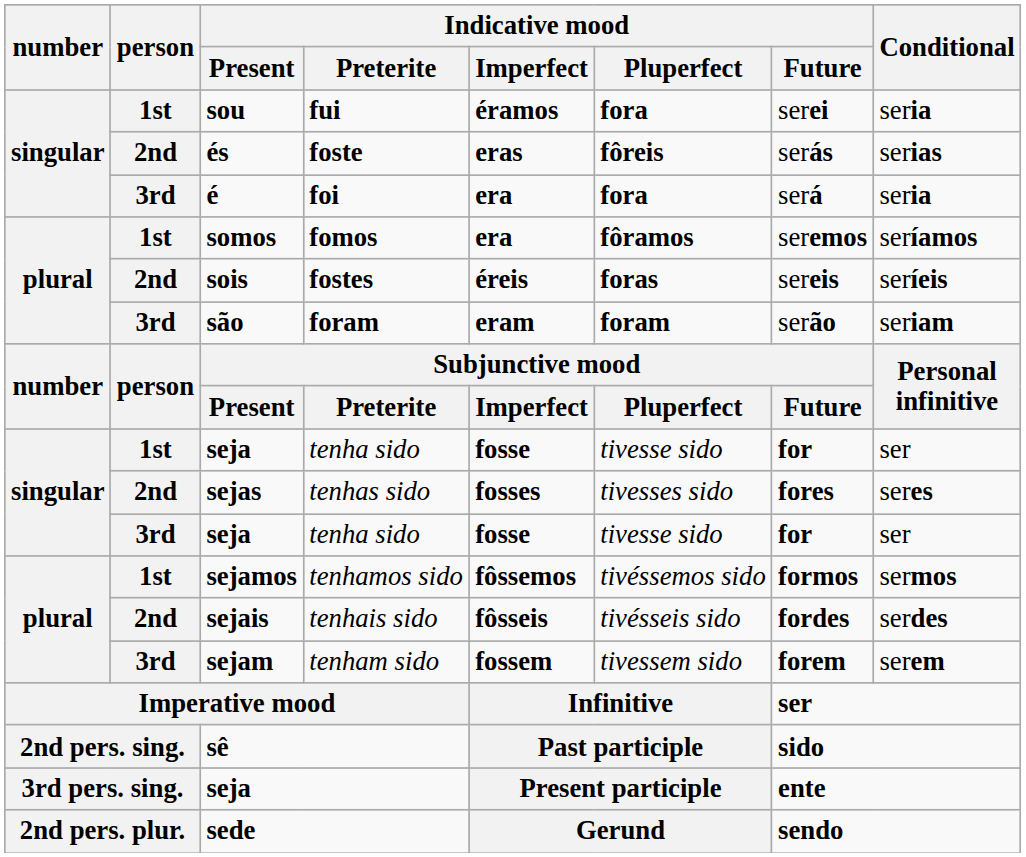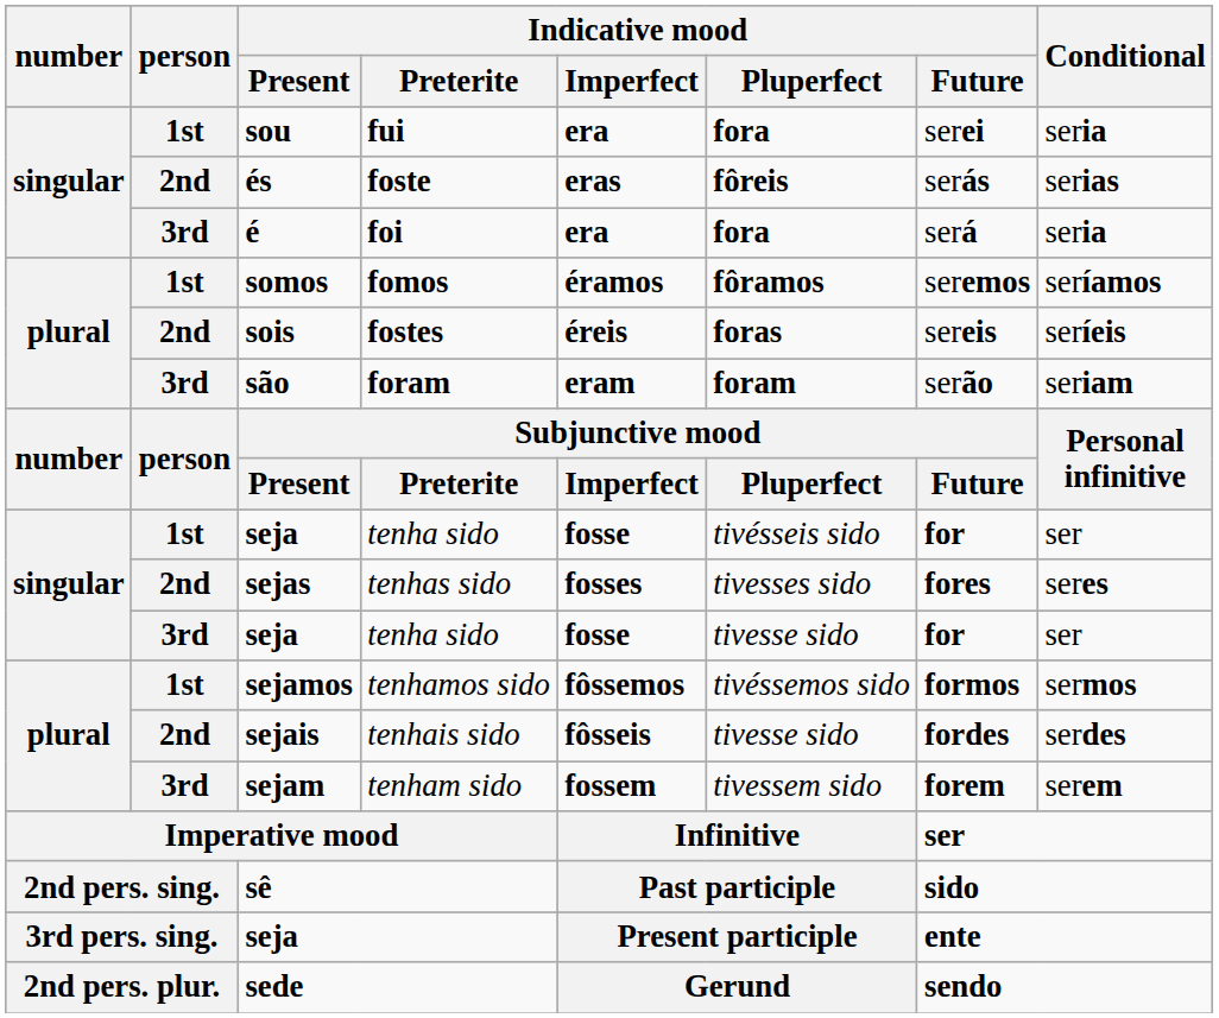 <table class="wikitable">
 <tr>
 <th rowspan="2">number</th>
 <th rowspan="2">person</th>
 <th colspan="5">Indicative mood</th>
 <th rowspan="2">Conditional</th>
 </tr>
 <tr>
 <th>Present</th>
 <th>Preterite</th>
 <th>Imperfect</th>
 <th>Pluperfect</th>
 <th>Future</th>
 </tr>
 <tr>
 <th rowspan="3">singular</th>
 <th>1st</th>
 <td><strong>sou</strong></td>
 <td><strong>fui</strong></td>
-<td><strong>éramos</strong></td>
+<td><strong>era</strong></td>
 <td><strong>fora</strong></td>
 <td>ser<strong>ei</strong></td>
 <td>ser<strong>ia</strong></td>
 </tr>
 <tr>
 <th>2nd</th>
 <td><strong>és</strong></td>
 <td><strong>foste</strong></td>
 <td><strong>eras</strong></td>
 <td><strong>fôreis</strong></td>
 <td>ser<strong>ás</strong></td>
 <td>ser<strong>ias</strong></td>
 </tr>
 <tr>
 <th>3rd</th>
 <td><strong>é</strong></td>
 <td><strong>foi</strong></td>
 <td><strong>era</strong></td>
 <td><strong>fora</strong></td>
 <td>ser<strong>á</strong></td>
 <td>ser<strong>ia</strong></td>
 </tr>
 <tr>
 <th rowspan="3">plural</th>
 <th>1st</th>
 <td><strong>somos</strong></td>
 <td><strong>fomos</strong></td>
-<td><strong>era</strong></td>
+<td><strong>éramos</strong></td>
 <td><strong>fôramos</strong></td>
 <td>ser<strong>emos</strong></td>
 <td>ser<strong>íamos</strong></td>
 </tr>
 <tr>
 <th>2nd</th>
 <td><strong>sois</strong></td>
 <td><strong>fostes</strong></td>
 <td><strong>éreis</strong></td>
 <td><strong>foras</strong></td>
 <td>ser<strong>eis</strong></td>
 <td>ser<strong>íeis</strong></td>
 </tr>
 <tr>
 <th>3rd</th>
 <td><strong>são</strong></td>
 <td><strong>foram</strong></td>
 <td><strong>eram</strong></td>
 <td><strong>foram</strong></td>
 <td>ser<strong>ão</strong></td>
 <td>ser<strong>iam</strong></td>
 </tr>
 <tr>
 <th rowspan="2">number</th>
 <th rowspan="2">person</th>
 <th colspan="5">Subjunctive mood</th>
 <th rowspan="2">Personal <br> infinitive</th>
 </tr>
 <tr>
 <th>Present</th>
 <th>Preterite</th>
 <th>Imperfect</th>
 <th>Pluperfect</th>
 <th>Future</th>
 </tr>
 <tr>
 <th rowspan="3">singular</th>
 <th>1st</th>
 <td><strong>seja</strong></td>
 <td><em>tenha sido</em></td>
 <td><strong>fosse</strong></td>
-<td><em>tivesse sido</em></td>
+<td><em>tivésseis sido</em></td>
 <td><strong>for</strong></td>
 <td>ser</td>
 </tr>
 <tr>
 <th>2nd</th>
 <td><strong>sejas</strong></td>
 <td><em>tenhas sido</em></td>
 <td><strong>fosses</strong></td>
 <td><em>tivesses sido</em></td>
 <td><strong>fores</strong></td>
 <td>ser<strong>es</strong></td>
 </tr>
 <tr>
 <th>3rd</th>
 <td><strong>seja</strong></td>
 <td><em>tenha sido</em></td>
 <td><strong>fosse</strong></td>
 <td><em>tivesse sido</em></td>
 <td><strong>for</strong></td>
 <td>ser</td>
 </tr>
 <tr>
 <th rowspan="3">plural</th>
 <th>1st</th>
 <td><strong>sejamos</strong></td>
 <td><em>tenhamos sido</em></td>
 <td><strong>fôssemos</strong></td>
 <td><em>tivéssemos sido</em></td>
 <td><strong>formos</strong></td>
 <td>ser<strong>mos</strong></td>
 </tr>
 <tr>
 <th>2nd</th>
 <td><strong>sejais</strong></td>
 <td><em>tenhais sido</em></td>
 <td><strong>fôsseis</strong></td>
-<td><em>tivésseis sido</em></td>
+<td><em>tivesse sido</em></td>
 <td><strong>fordes</strong></td>
 <td>ser<strong>des</strong></td>
 </tr>
 <tr>
 <th>3rd</th>
 <td><strong>sejam</strong></td>
 <td><em>tenham sido</em></td>
 <td><strong>fossem</strong></td>
 <td><em>tivessem sido</em></td>
 <td><strong>forem</strong></td>
 <td>ser<strong>em</strong></td>
 </tr>
 <tr align=left>
 <th colspan="4">Imperative mood</th>
 <th colspan="2">Infinitive</th>
 <td colspan="2"><strong>ser</strong></td>
 </tr>
 <tr align=left>
 <th colspan="2">2nd pers. sing.</th>
 <td colspan="2"><strong>sê</strong></td>
 <th colspan="2">Past participle</th>
 <td colspan="2"><strong>sido</strong></td>
 </tr>
 <tr align=left>
 <th colspan="2">3rd pers. sing.</th>
 <td colspan="2"><strong>seja</strong></td>
 <th colspan="2">Present participle</th>
 <td colspan="2"><strong>ente</strong></td>
 </tr>
 <tr align=left>
 <th colspan="2">2nd pers. plur.</th>
 <td colspan="2"><strong>sede</strong></td>
 <th colspan="2">Gerund</th>
 <td colspan="2"><strong>sendo</strong></td>
 </tr>
 </table>
